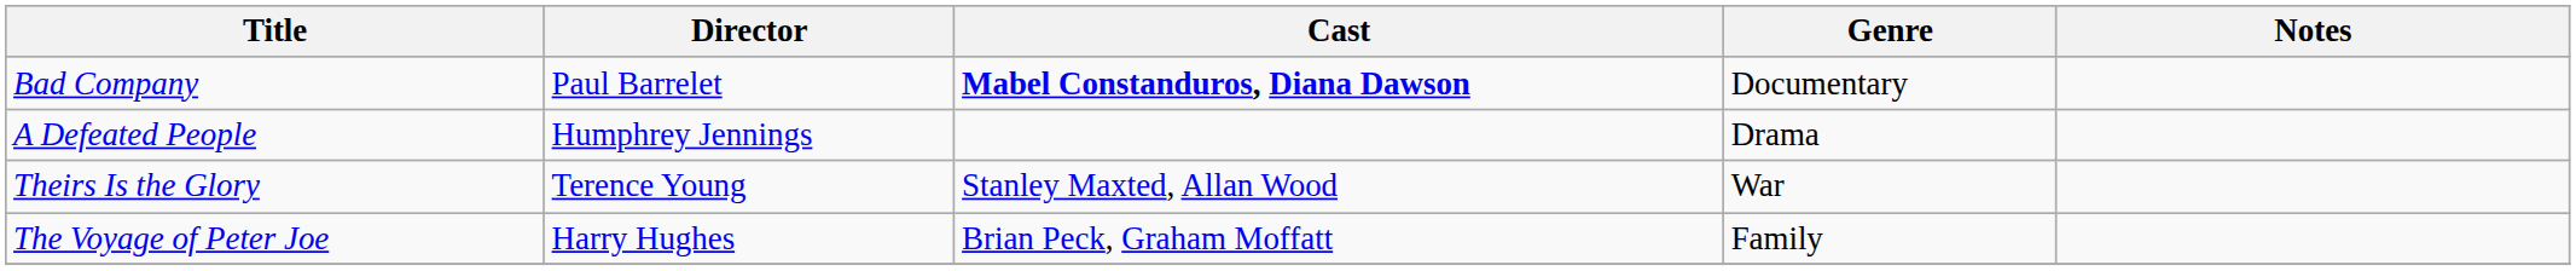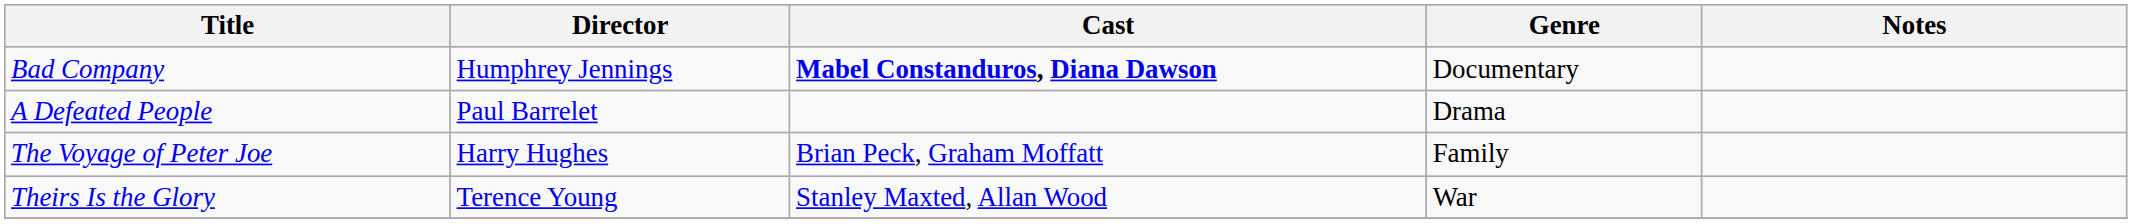 <table class="wikitable" style="width:100%;">
 <tr>
 <th style="width:21%;">Title</th>
 <th style="width:16%;">Director</th>
 <th style="width:30%;">Cast</th>
 <th style="width:13%;">Genre</th>
 <th style="width:20%;">Notes</th>
 </tr>
 <tr>
 <td><em><a href='#'>Bad Company</a></em></td>
-<td><a href='#'>Paul Barrelet</a></td>
+<td><a href='#'>Humphrey Jennings</a></td>
 <td><strong><a href='#'>Mabel Constanduros</a>, <a href='#'>Diana Dawson</a></strong></td>
 <td>Documentary</td>
 <td></td>
 </tr>
 <tr>
 <td><em><a href='#'>A Defeated People</a></em></td>
-<td><a href='#'>Humphrey Jennings</a></td>
+<td><a href='#'>Paul Barrelet</a></td>
 <td></td>
 <td>Drama</td>
+<td></td>
+</tr>
+<tr>
+<td><em><a href='#'>The Voyage of Peter Joe</a></em></td>
+<td><a href='#'>Harry Hughes</a></td>
+<td><a href='#'>Brian Peck</a>, <a href='#'>Graham Moffatt</a></td>
+<td>Family</td>
 <td></td>
 </tr>
 <tr>
 <td><em><a href='#'>Theirs Is the Glory</a></em></td>
 <td><a href='#'>Terence Young</a></td>
 <td><a href='#'>Stanley Maxted</a>, <a href='#'>Allan Wood</a></td>
 <td>War</td>
 <td></td>
 </tr>
 <tr>
-<td><em><a href='#'>The Voyage of Peter Joe</a></em></td>
-<td><a href='#'>Harry Hughes</a></td>
-<td><a href='#'>Brian Peck</a>, <a href='#'>Graham Moffatt</a></td>
-<td>Family</td>
-<td></td>
-</tr>
-<tr>
 </tr>
 </table>
